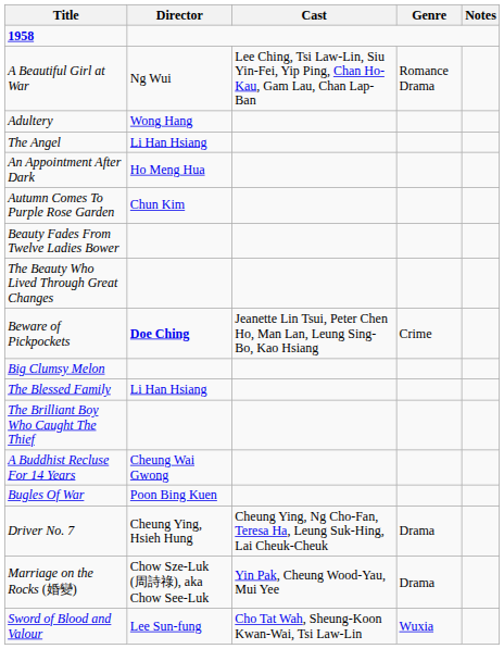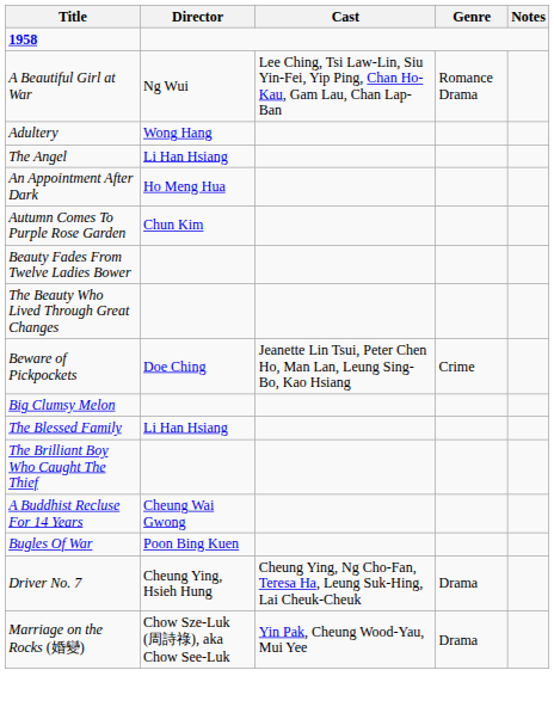 <table class="wikitable">
 <tr>
 <th>Title</th>
 <th>Director</th>
 <th>Cast</th>
 <th>Genre</th>
 <th>Notes</th>
 </tr>
 <tr>
 <td><strong><a href='#'>1958</a></strong></td>
 </tr>
 <tr>
 <td><em>A Beautiful Girl at War</em></td>
 <td>Ng Wui</td>
 <td>Lee Ching, Tsi Law-Lin, Siu Yin-Fei, Yip Ping, <a href='#'>Chan Ho-Kau</a>, Gam Lau, Chan Lap-Ban</td>
 <td>Romance Drama</td>
 <td></td>
 </tr>
 <tr>
 <td><em>Adultery</em></td>
 <td><a href='#'>Wong Hang</a></td>
 <td></td>
 <td></td>
 <td></td>
 </tr>
 <tr>
 <td><em>The Angel</em></td>
 <td><a href='#'>Li Han Hsiang</a></td>
 <td></td>
 <td></td>
 <td></td>
 </tr>
 <tr>
 <td><em>An Appointment After Dark</em></td>
 <td><a href='#'>Ho Meng Hua</a></td>
 <td></td>
 <td></td>
 <td></td>
 </tr>
 <tr>
 <td><em>Autumn Comes To Purple Rose Garden</em></td>
 <td><a href='#'>Chun Kim</a></td>
 <td></td>
 <td></td>
 <td></td>
 </tr>
 <tr>
 <td><em>Beauty Fades From Twelve Ladies Bower</em></td>
 <td></td>
 <td></td>
 <td></td>
 <td></td>
 </tr>
 <tr>
 <td><em>The Beauty Who Lived Through Great Changes</em></td>
 <td></td>
 <td></td>
 <td></td>
 <td></td>
 </tr>
 <tr>
 <td><em>Beware of Pickpockets</em></td>
-<td><strong><a href='#'>Doe Ching</a></strong></td>
+<td><a href='#'>Doe Ching</a></td>
 <td>Jeanette Lin Tsui, Peter Chen Ho, Man Lan, Leung Sing-Bo, Kao Hsiang</td>
 <td>Crime</td>
 <td></td>
 </tr>
 <tr>
 <td><em><a href='#'>Big Clumsy Melon</a></em></td>
 <td></td>
 <td></td>
 <td></td>
 <td></td>
 </tr>
 <tr>
 <td><em><a href='#'>The Blessed Family</a></em></td>
 <td><a href='#'>Li Han Hsiang</a></td>
 <td></td>
 <td></td>
 <td></td>
 </tr>
 <tr>
 <td><em><a href='#'>The Brilliant Boy Who Caught The Thief</a></em></td>
 <td></td>
 <td></td>
 <td></td>
 <td></td>
 </tr>
 <tr>
 <td><em><a href='#'>A Buddhist Recluse For 14 Years</a></em></td>
 <td><a href='#'>Cheung Wai Gwong</a></td>
 <td></td>
 <td></td>
 <td></td>
 </tr>
 <tr>
 <td><em><a href='#'>Bugles Of War</a></em></td>
 <td><a href='#'>Poon Bing Kuen</a></td>
 <td></td>
 <td></td>
 <td></td>
 </tr>
 <tr>
 <td><em>Driver No. 7 </em></td>
 <td>Cheung Ying, Hsieh Hung</td>
 <td>Cheung Ying, Ng Cho-Fan, <a href='#'>Teresa Ha</a>, Leung Suk-Hing, Lai Cheuk-Cheuk</td>
 <td>Drama</td>
 <td></td>
 </tr>
 <tr>
 <td><em>Marriage on the Rocks</em> (婚變)</td>
 <td>Chow Sze-Luk (周詩祿), aka Chow See-Luk</td>
 <td><a href='#'>Yin Pak</a>, Cheung Wood-Yau, Mui Yee</td>
 <td>Drama</td>
 <td></td>
 </tr>
-<tr>
-<td><em><a href='#'>Sword of Blood and Valour</a></em></td>
-<td><a href='#'>Lee Sun-fung</a></td>
-<td><a href='#'>Cho Tat Wah</a>, Sheung-Koon Kwan-Wai, Tsi Law-Lin</td>
-<td><a href='#'>Wuxia</a></td>
-<td></td>
-</tr>
 </table>
